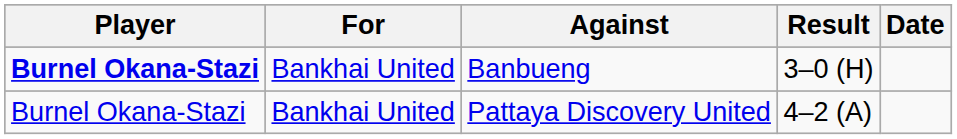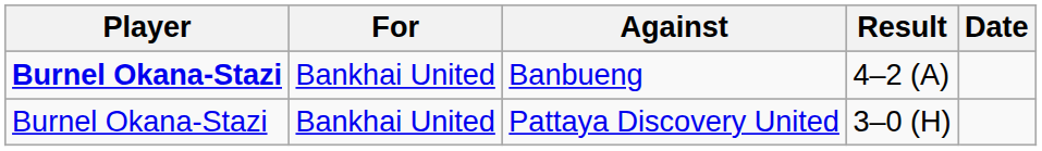 <table class="wikitable">
 <tr>
 <th>Player</th>
 <th>For</th>
 <th>Against</th>
 <th>Result</th>
 <th>Date</th>
 </tr>
 <tr>
 <td><strong> <a href='#'>Burnel Okana-Stazi</a></strong></td>
 <td><a href='#'>Bankhai United</a></td>
 <td><a href='#'>Banbueng</a></td>
-<td>3–0 (H)</td>
+<td>4–2 (A)</td>
 <td></td>
 </tr>
 <tr>
 <td> <a href='#'>Burnel Okana-Stazi</a></td>
 <td><a href='#'>Bankhai United</a></td>
 <td><a href='#'>Pattaya Discovery United</a></td>
-<td>4–2 (A)</td>
+<td>3–0 (H)</td>
 <td></td>
 </tr>
 </table>
